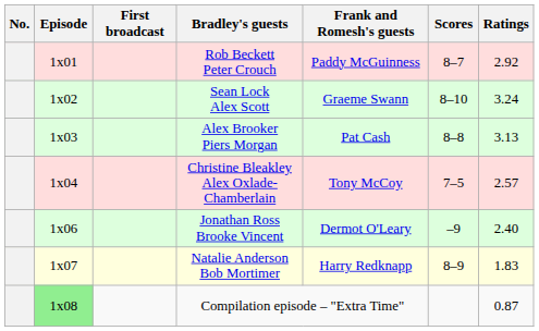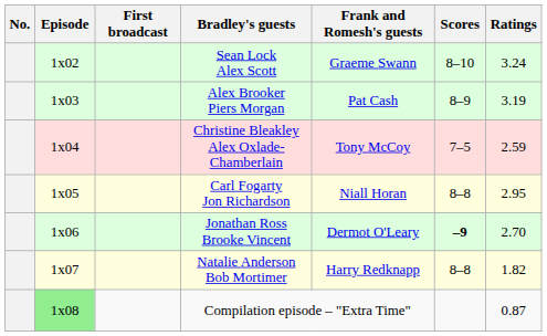 <table class="wikitable plainrowheaders" style="text-align:center;">
 <tr>
 <th scope"col" width="30px">No.</th>
 <th scope"col" width="70px">Episode</th>
 <th scope"col" width="120px">First broadcast</th>
 <th scope"col" width="220px">Bradley's guests</th>
 <th scope"col" width="220px">Frank and Romesh's guests</th>
 <th scope"col" width="60px">Scores</th>
 <th scope"col" width="60px">Ratings</th>
-</tr>
-<tr style="background:#fdd;">
-<th scope="row"></th>
-<td>1x01</td>
-<td></td>
-<td><a href='#'>Rob Beckett</a><br><a href='#'>Peter Crouch</a></td>
-<td><a href='#'>Paddy McGuinness</a></td>
-<td>8–7</td>
-<td>2.92</td>
 </tr>
 <tr style="background:#dfd;">
 <th scope="row"></th>
 <td>1x02</td>
 <td></td>
 <td><a href='#'>Sean Lock</a><br><a href='#'>Alex Scott</a></td>
 <td><a href='#'>Graeme Swann</a></td>
 <td>8–10</td>
 <td>3.24</td>
 </tr>
 <tr style="background:#dfd;">
 <th scope="row"></th>
 <td>1x03</td>
 <td></td>
 <td><a href='#'>Alex Brooker</a><br><a href='#'>Piers Morgan</a></td>
 <td><a href='#'>Pat Cash</a></td>
-<td>8–8</td>
-<td>3.13</td>
+<td>8–9</td>
+<td>3.19</td>
 </tr>
 <tr style="background:#fdd;">
 <th scope="row"></th>
 <td>1x04</td>
 <td></td>
 <td><a href='#'>Christine Bleakley</a><br><a href='#'>Alex Oxlade-Chamberlain</a></td>
 <td><a href='#'>Tony McCoy</a></td>
 <td>7–5</td>
-<td>2.57</td>
+<td>2.59</td>
+</tr>
+<tr style="background:#ffd;">
+<th scope="row"></th>
+<td>1x05</td>
+<td></td>
+<td><a href='#'>Carl Fogarty</a><br><a href='#'>Jon Richardson</a></td>
+<td><a href='#'>Niall Horan</a></td>
+<td>8–8</td>
+<td>2.95</td>
 </tr>
 <tr style="background:#dfd;">
 <th scope="row"></th>
 <td>1x06</td>
 <td></td>
 <td><a href='#'>Jonathan Ross</a><br><a href='#'>Brooke Vincent</a></td>
 <td><a href='#'>Dermot O'Leary</a></td>
-<td>–9</td>
-<td>2.40</td>
+<td><strong>–9</strong></td>
+<td>2.70</td>
 </tr>
 <tr style="background:#ffd;">
 <th scope="row"></th>
 <td>1x07</td>
 <td></td>
 <td><a href='#'>Natalie Anderson</a><br><a href='#'>Bob Mortimer</a></td>
 <td><a href='#'>Harry Redknapp</a></td>
-<td>8–9</td>
-<td>1.83</td>
+<td>8–8</td>
+<td>1.82</td>
 </tr>
 <tr>
 <th scope="row" height="40"></th>
 <td style="background: lightgreen;">1x08</td>
 <td></td>
 <td colspan="2">Compilation episode – "Extra Time"</td>
 <td></td>
 <td>0.87</td>
 </tr>
 </table>
